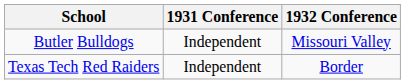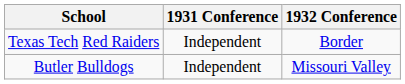 <table class="wikitable sortable">
 <tr>
 <th>School</th>
 <th>1931 Conference</th>
 <th>1932 Conference</th>
 </tr>
 <tr style="text-align:center;">
+<td><a href='#'>Texas Tech</a> <a href='#'>Red Raiders</a></td>
+<td>Independent</td>
+<td><a href='#'>Border</a></td>
+</tr>
+<tr style="text-align:center;">
 <td><a href='#'>Butler</a> <a href='#'>Bulldogs</a></td>
 <td>Independent</td>
 <td><a href='#'>Missouri Valley</a></td>
 </tr>
-<tr style="text-align:center;">
-<td><a href='#'>Texas Tech</a> <a href='#'>Red Raiders</a></td>
-<td>Independent</td>
-<td><a href='#'>Border</a></td>
-</tr>
 </table>
